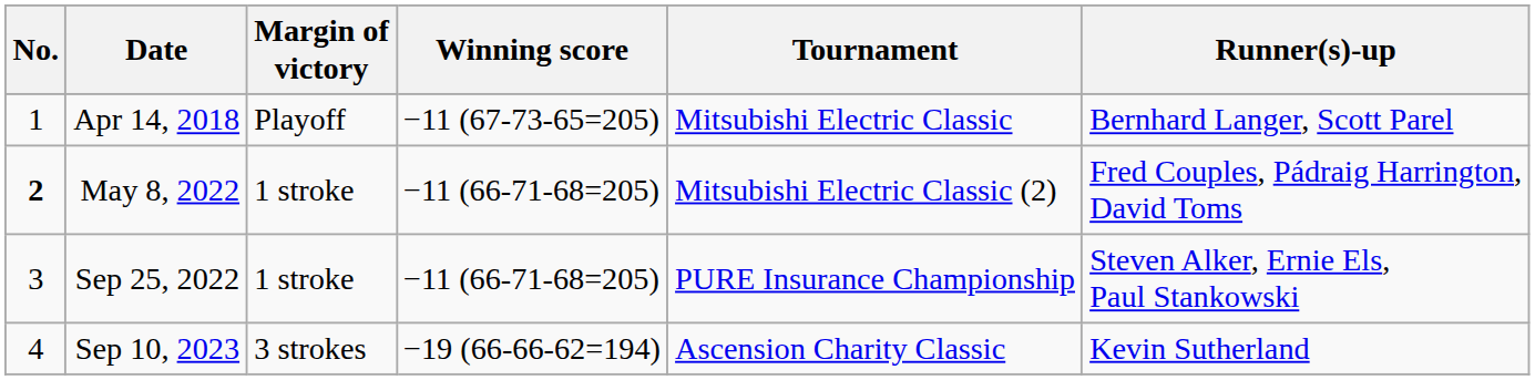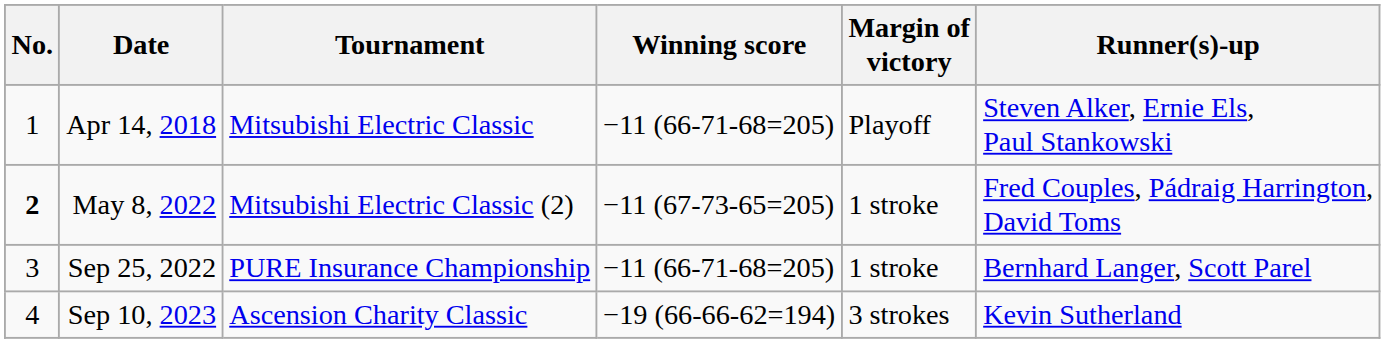 <table class="wikitable" style="font-size:95%;">
 <tr>
 <th>No.</th>
 <th>Date</th>
+<th>Tournament</th>
+<th>Winning score</th>
 <th>Margin of<br>victory</th>
-<th>Winning score</th>
-<th>Tournament</th>
 <th>Runner(s)-up</th>
 </tr>
 <tr>
 <td align=center>1</td>
 <td align=right>Apr 14, <a href='#'>2018</a></td>
+<td><a href='#'>Mitsubishi Electric Classic</a></td>
+<td>−11 (66-71-68=205)</td>
 <td>Playoff</td>
-<td>−11 (67-73-65=205)</td>
-<td><a href='#'>Mitsubishi Electric Classic</a></td>
-<td> <a href='#'>Bernhard Langer</a>,  <a href='#'>Scott Parel</a></td>
+<td> <a href='#'>Steven Alker</a>,  <a href='#'>Ernie Els</a>,<br> <a href='#'>Paul Stankowski</a></td>
 </tr>
 <tr>
 <td align=center><strong>2</strong></td>
 <td align=right>May 8, <a href='#'>2022</a></td>
+<td><a href='#'>Mitsubishi Electric Classic</a> (2)</td>
+<td>−11 (67-73-65=205)</td>
 <td>1 stroke</td>
-<td>−11 (66-71-68=205)</td>
-<td><a href='#'>Mitsubishi Electric Classic</a> (2)</td>
 <td> <a href='#'>Fred Couples</a>,  <a href='#'>Pádraig Harrington</a>,<br> <a href='#'>David Toms</a></td>
 </tr>
 <tr>
 <td align=center>3</td>
 <td align=right>Sep 25, 2022</td>
+<td><a href='#'>PURE Insurance Championship</a></td>
+<td>−11 (66-71-68=205)</td>
 <td>1 stroke</td>
-<td>−11 (66-71-68=205)</td>
-<td><a href='#'>PURE Insurance Championship</a></td>
-<td> <a href='#'>Steven Alker</a>,  <a href='#'>Ernie Els</a>,<br> <a href='#'>Paul Stankowski</a></td>
+<td> <a href='#'>Bernhard Langer</a>,  <a href='#'>Scott Parel</a></td>
 </tr>
 <tr>
 <td align=center>4</td>
 <td align=right>Sep 10, <a href='#'>2023</a></td>
+<td><a href='#'>Ascension Charity Classic</a></td>
+<td>−19 (66-66-62=194)</td>
 <td>3 strokes</td>
-<td>−19 (66-66-62=194)</td>
-<td><a href='#'>Ascension Charity Classic</a></td>
 <td> <a href='#'>Kevin Sutherland</a></td>
 </tr>
 </table>
